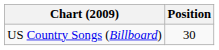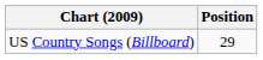 <table class="wikitable sortable">
 <tr>
 <th scope="col">Chart (2009)</th>
 <th scope="col">Position</th>
 </tr>
 <tr>
 <td>US <a href='#'>Country Songs</a> (<em><a href='#'>Billboard</a></em>)</td>
-<td align="center">30</td>
+<td align="center">29</td>
 </tr>
 </table>
